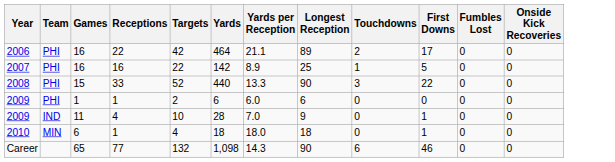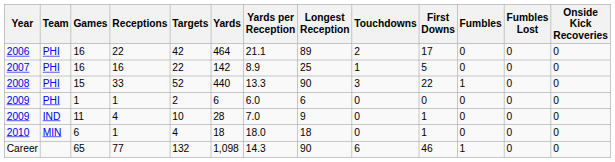 <table class="wikitable">
 <tr>
 <th>Year</th>
 <th>Team</th>
 <th>Games</th>
 <th>Receptions</th>
 <th>Targets</th>
 <th>Yards</th>
 <th>Yards per Reception</th>
 <th>Longest Reception</th>
 <th>Touchdowns</th>
 <th>First Downs</th>
+<th>Fumbles</th>
 <th>Fumbles Lost</th>
 <th>Onside Kick Recoveries</th>
 </tr>
 <tr>
 <td><a href='#'>2006</a></td>
 <td><a href='#'>PHI</a></td>
 <td>16</td>
 <td>22</td>
 <td>42</td>
 <td>464</td>
 <td>21.1</td>
 <td>89</td>
 <td>2</td>
 <td>17</td>
 <td>0</td>
 <td>0</td>
+<td>0</td>
 </tr>
 <tr>
 <td><a href='#'>2007</a></td>
 <td><a href='#'>PHI</a></td>
 <td>16</td>
 <td>16</td>
 <td>22</td>
 <td>142</td>
 <td>8.9</td>
 <td>25</td>
 <td>1</td>
 <td>5</td>
 <td>0</td>
 <td>0</td>
+<td>0</td>
 </tr>
 <tr>
 <td><a href='#'>2008</a></td>
 <td><a href='#'>PHI</a></td>
 <td>15</td>
 <td>33</td>
 <td>52</td>
 <td>440</td>
 <td>13.3</td>
 <td>90</td>
 <td>3</td>
 <td>22</td>
+<td>1</td>
 <td>0</td>
 <td>0</td>
 </tr>
 <tr>
 <td><a href='#'>2009</a></td>
 <td><a href='#'>PHI</a></td>
 <td>1</td>
 <td>1</td>
 <td>2</td>
 <td>6</td>
 <td>6.0</td>
 <td>6</td>
+<td>0</td>
 <td>0</td>
 <td>0</td>
 <td>0</td>
 <td>0</td>
 </tr>
 <tr>
 <td><a href='#'>2009</a></td>
 <td><a href='#'>IND</a></td>
 <td>11</td>
 <td>4</td>
 <td>10</td>
 <td>28</td>
 <td>7.0</td>
 <td>9</td>
 <td>0</td>
 <td>1</td>
 <td>0</td>
 <td>0</td>
+<td>0</td>
 </tr>
 <tr>
 <td><a href='#'>2010</a></td>
 <td><a href='#'>MIN</a></td>
 <td>6</td>
 <td>1</td>
 <td>4</td>
 <td>18</td>
 <td>18.0</td>
 <td>18</td>
 <td>0</td>
 <td>1</td>
 <td>0</td>
 <td>0</td>
+<td>0</td>
 </tr>
 <tr>
 <td>Career</td>
 <td></td>
 <td>65</td>
 <td>77</td>
 <td>132</td>
 <td>1,098</td>
 <td>14.3</td>
 <td>90</td>
 <td>6</td>
 <td>46</td>
+<td>1</td>
 <td>0</td>
 <td>0</td>
 </tr>
 </table>
